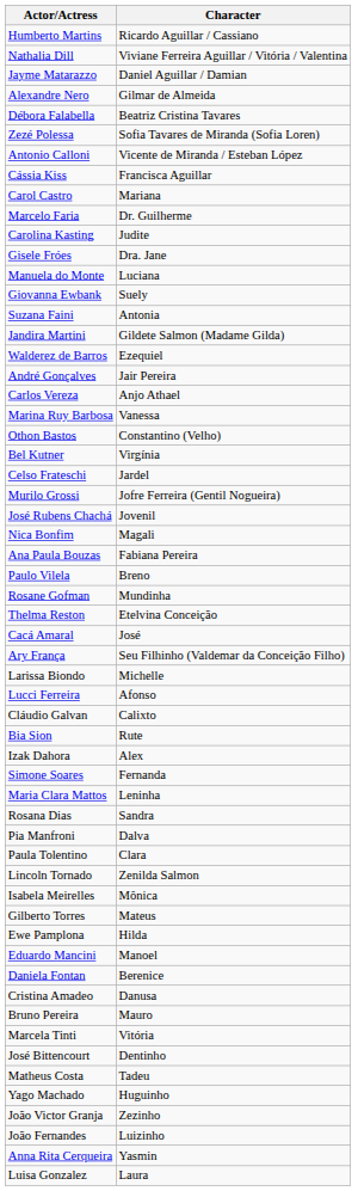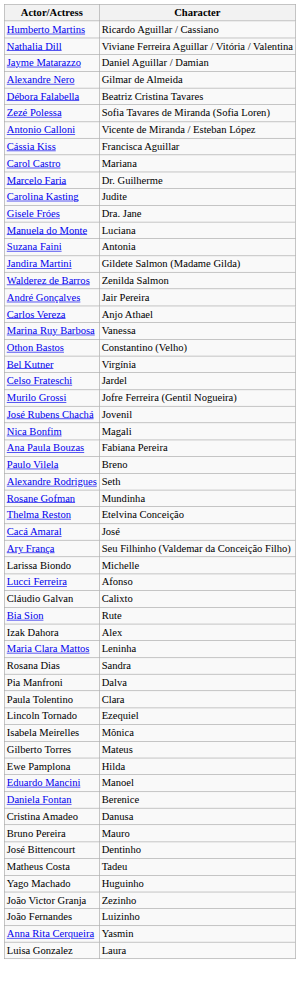 <table class="wikitable">
 <tr>
 <th>Actor/Actress</th>
 <th>Character</th>
 </tr>
 <tr>
 <td><a href='#'>Humberto Martins</a></td>
 <td>Ricardo Aguillar / Cassiano</td>
 </tr>
 <tr>
 <td><a href='#'>Nathalia Dill</a></td>
 <td>Viviane Ferreira Aguillar / Vitória / Valentina</td>
 </tr>
 <tr>
 <td><a href='#'>Jayme Matarazzo</a></td>
 <td>Daniel Aguillar / Damian</td>
 </tr>
 <tr>
 <td><a href='#'>Alexandre Nero</a></td>
 <td>Gilmar de Almeida</td>
 </tr>
 <tr>
 <td><a href='#'>Débora Falabella</a></td>
 <td>Beatriz Cristina Tavares</td>
 </tr>
 <tr>
 <td><a href='#'>Zezé Polessa</a></td>
 <td>Sofia Tavares de Miranda (Sofia Loren)</td>
 </tr>
 <tr>
 <td><a href='#'>Antonio Calloni</a></td>
 <td>Vicente de Miranda / Esteban López</td>
 </tr>
 <tr>
 <td><a href='#'>Cássia Kiss</a></td>
 <td>Francisca Aguillar</td>
 </tr>
 <tr>
 <td><a href='#'>Carol Castro</a></td>
 <td>Mariana</td>
 </tr>
 <tr>
 <td><a href='#'>Marcelo Faria</a></td>
 <td>Dr. Guilherme</td>
 </tr>
 <tr>
 <td><a href='#'>Carolina Kasting</a></td>
 <td>Judite</td>
 </tr>
 <tr>
 <td><a href='#'>Gisele Fróes</a></td>
 <td>Dra. Jane</td>
 </tr>
 <tr>
 <td><a href='#'>Manuela do Monte</a></td>
 <td>Luciana</td>
 </tr>
 <tr>
-<td><a href='#'>Giovanna Ewbank</a></td>
-<td>Suely</td>
-</tr>
-<tr>
 <td><a href='#'>Suzana Faini</a></td>
 <td>Antonia</td>
 </tr>
 <tr>
 <td><a href='#'>Jandira Martini</a></td>
 <td>Gildete Salmon (Madame Gilda)</td>
 </tr>
 <tr>
 <td><a href='#'>Walderez de Barros</a></td>
-<td>Ezequiel</td>
+<td>Zenilda Salmon</td>
 </tr>
 <tr>
 <td><a href='#'>André Gonçalves</a></td>
 <td>Jair Pereira</td>
 </tr>
 <tr>
 <td><a href='#'>Carlos Vereza</a></td>
 <td>Anjo Athael</td>
 </tr>
 <tr>
 <td><a href='#'>Marina Ruy Barbosa</a></td>
 <td>Vanessa</td>
 </tr>
 <tr>
 <td><a href='#'>Othon Bastos</a></td>
 <td>Constantino (Velho)</td>
 </tr>
 <tr>
 <td><a href='#'>Bel Kutner</a></td>
 <td>Virgínia</td>
 </tr>
 <tr>
 <td><a href='#'>Celso Frateschi</a></td>
 <td>Jardel</td>
 </tr>
 <tr>
 <td><a href='#'>Murilo Grossi</a></td>
 <td>Jofre Ferreira (Gentil Nogueira)</td>
 </tr>
 <tr>
 <td><a href='#'>José Rubens Chachá</a></td>
 <td>Jovenil</td>
 </tr>
 <tr>
 <td><a href='#'>Nica Bonfim</a></td>
 <td>Magali</td>
 </tr>
 <tr>
 <td><a href='#'>Ana Paula Bouzas</a></td>
 <td>Fabiana Pereira</td>
 </tr>
 <tr>
 <td><a href='#'>Paulo Vilela</a></td>
 <td>Breno</td>
 </tr>
 <tr>
+<td><a href='#'>Alexandre Rodrigues</a></td>
+<td>Seth</td>
+</tr>
+<tr>
 <td><a href='#'>Rosane Gofman</a></td>
 <td>Mundinha</td>
 </tr>
 <tr>
 <td><a href='#'>Thelma Reston</a></td>
 <td>Etelvina Conceição</td>
 </tr>
 <tr>
 <td><a href='#'>Cacá Amaral</a></td>
 <td>José</td>
 </tr>
 <tr>
 <td><a href='#'>Ary França</a></td>
 <td>Seu Filhinho (Valdemar da Conceição Filho)</td>
 </tr>
 <tr>
 <td>Larissa Biondo</td>
 <td>Michelle</td>
 </tr>
 <tr>
 <td><a href='#'>Lucci Ferreira</a></td>
 <td>Afonso</td>
 </tr>
 <tr>
 <td>Cláudio Galvan</td>
 <td>Calixto</td>
 </tr>
 <tr>
 <td><a href='#'>Bia Sion</a></td>
 <td>Rute</td>
 </tr>
 <tr>
 <td>Izak Dahora</td>
 <td>Alex</td>
 </tr>
 <tr>
-<td><a href='#'>Simone Soares</a></td>
-<td>Fernanda</td>
-</tr>
-<tr>
 <td><a href='#'>Maria Clara Mattos</a></td>
 <td>Leninha</td>
 </tr>
 <tr>
 <td>Rosana Dias</td>
 <td>Sandra</td>
 </tr>
 <tr>
 <td>Pia Manfroni</td>
 <td>Dalva</td>
 </tr>
 <tr>
 <td>Paula Tolentino</td>
 <td>Clara</td>
 </tr>
 <tr>
 <td>Lincoln Tornado</td>
-<td>Zenilda Salmon</td>
+<td>Ezequiel</td>
 </tr>
 <tr>
 <td>Isabela Meirelles</td>
 <td>Mônica</td>
 </tr>
 <tr>
 <td>Gilberto Torres</td>
 <td>Mateus</td>
 </tr>
 <tr>
 <td>Ewe Pamplona</td>
 <td>Hilda</td>
 </tr>
 <tr>
 <td><a href='#'>Eduardo Mancini</a></td>
 <td>Manoel</td>
 </tr>
 <tr>
 <td><a href='#'>Daniela Fontan</a></td>
 <td>Berenice</td>
 </tr>
 <tr>
 <td>Cristina Amadeo</td>
 <td>Danusa</td>
 </tr>
 <tr>
 <td>Bruno Pereira</td>
 <td>Mauro</td>
 </tr>
 <tr>
-<td>Marcela Tinti</td>
-<td>Vitória</td>
-</tr>
-<tr>
 <td>José Bittencourt</td>
 <td>Dentinho</td>
 </tr>
 <tr>
 <td>Matheus Costa</td>
 <td>Tadeu</td>
 </tr>
 <tr>
 <td>Yago Machado</td>
 <td>Huguinho</td>
 </tr>
 <tr>
 <td>João Victor Granja</td>
 <td>Zezinho</td>
 </tr>
 <tr>
 <td>João Fernandes</td>
 <td>Luizinho</td>
 </tr>
 <tr>
 <td><a href='#'>Anna Rita Cerqueira</a></td>
 <td>Yasmin</td>
 </tr>
 <tr>
 <td>Luisa Gonzalez</td>
 <td>Laura</td>
 </tr>
 </table>
